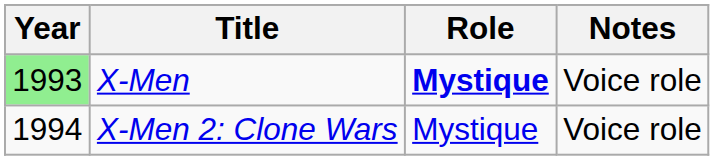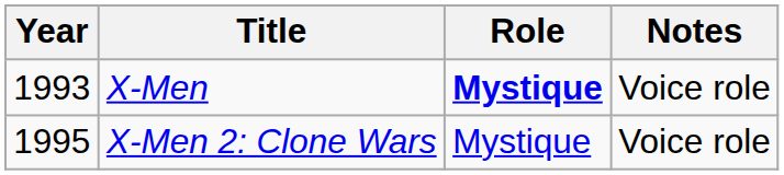 <table class="wikitable">
 <tr>
 <th>Year</th>
 <th>Title</th>
 <th>Role</th>
 <th>Notes</th>
 </tr>
 <tr>
-<td style="background: lightgreen;">1993</td>
+<td>1993</td>
 <td><em><a href='#'>X-Men</a></em></td>
 <td><strong><a href='#'>Mystique</a></strong></td>
 <td>Voice role</td>
 </tr>
 <tr>
-<td>1994</td>
+<td>1995</td>
 <td><em><a href='#'>X-Men 2: Clone Wars</a></em></td>
 <td><a href='#'>Mystique</a></td>
 <td>Voice role</td>
 </tr>
 </table>
